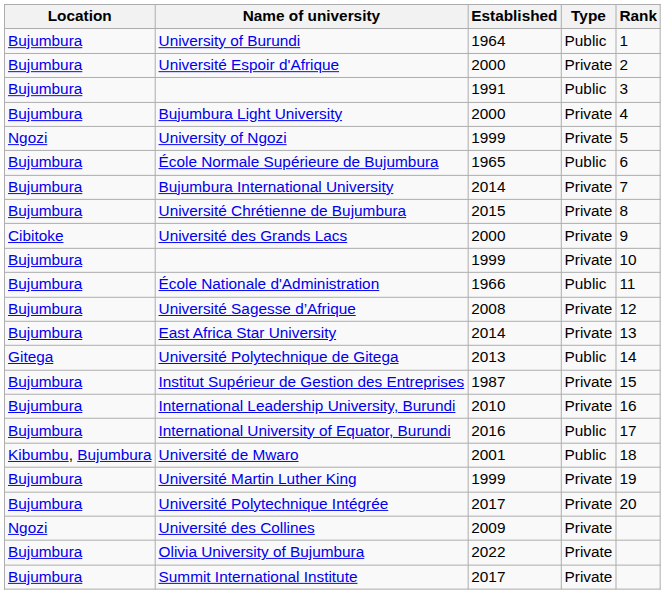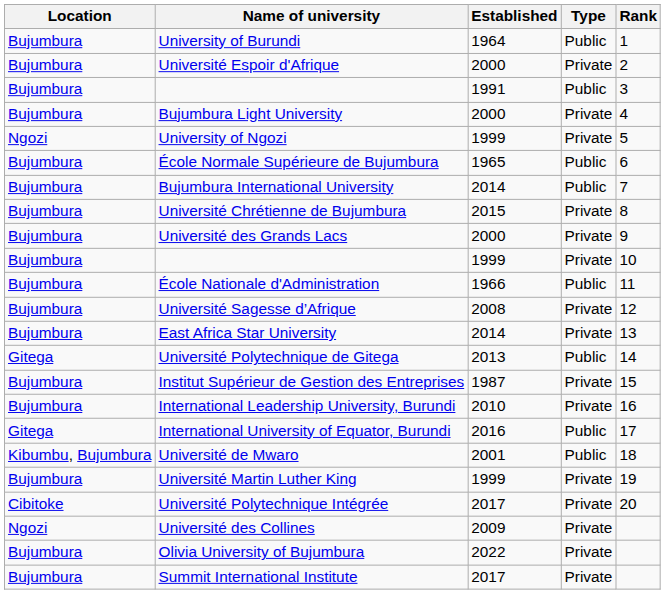 <table class="wikitable sortable">
 <tr>
 <th>Location</th>
 <th>Name of university</th>
 <th>Established</th>
 <th>Type</th>
 <th>Rank</th>
 </tr>
 <tr>
 <td><a href='#'>Bujumbura</a></td>
 <td><a href='#'>University of Burundi</a></td>
 <td>1964</td>
 <td>Public</td>
 <td>1</td>
 </tr>
 <tr>
 <td><a href='#'>Bujumbura</a></td>
 <td><a href='#'>Université Espoir d'Afrique</a></td>
 <td>2000</td>
 <td>Private</td>
 <td>2</td>
 </tr>
 <tr>
 <td><a href='#'>Bujumbura</a></td>
 <td></td>
 <td>1991</td>
 <td>Public</td>
 <td>3</td>
 </tr>
 <tr>
 <td><a href='#'>Bujumbura</a></td>
 <td><a href='#'>Bujumbura Light University</a></td>
 <td>2000</td>
 <td>Private</td>
 <td>4</td>
 </tr>
 <tr>
 <td><a href='#'>Ngozi</a></td>
 <td><a href='#'>University of Ngozi</a></td>
 <td>1999</td>
 <td>Private</td>
 <td>5</td>
 </tr>
 <tr>
 <td><a href='#'>Bujumbura</a></td>
 <td><a href='#'>École Normale Supérieure de Bujumbura</a></td>
 <td>1965</td>
 <td>Public</td>
 <td>6</td>
 </tr>
 <tr>
 <td><a href='#'>Bujumbura</a></td>
 <td><a href='#'>Bujumbura International University</a></td>
 <td>2014</td>
-<td>Private</td>
+<td>Public</td>
 <td>7</td>
 </tr>
 <tr>
 <td><a href='#'>Bujumbura</a></td>
 <td><a href='#'>Université Chrétienne de Bujumbura</a></td>
 <td>2015</td>
 <td>Private</td>
 <td>8</td>
 </tr>
 <tr>
-<td><a href='#'>Cibitoke</a></td>
+<td><a href='#'>Bujumbura</a></td>
 <td><a href='#'>Université des Grands Lacs</a></td>
 <td>2000</td>
 <td>Private</td>
 <td>9</td>
 </tr>
 <tr>
 <td><a href='#'>Bujumbura</a></td>
 <td></td>
 <td>1999</td>
 <td>Private</td>
 <td>10</td>
 </tr>
 <tr>
 <td><a href='#'>Bujumbura</a></td>
 <td><a href='#'>École Nationale d'Administration</a></td>
 <td>1966</td>
 <td>Public</td>
 <td>11</td>
 </tr>
 <tr>
 <td><a href='#'>Bujumbura</a></td>
 <td><a href='#'>Université Sagesse d’Afrique</a></td>
 <td>2008</td>
 <td>Private</td>
 <td>12</td>
 </tr>
 <tr>
 <td><a href='#'>Bujumbura</a></td>
 <td><a href='#'>East Africa Star University</a></td>
 <td>2014</td>
 <td>Private</td>
 <td>13</td>
 </tr>
 <tr>
 <td><a href='#'>Gitega</a></td>
 <td><a href='#'>Université Polytechnique de Gitega</a></td>
 <td>2013</td>
 <td>Public</td>
 <td>14</td>
 </tr>
 <tr>
 <td><a href='#'>Bujumbura</a></td>
 <td><a href='#'>Institut Supérieur de Gestion des Entreprises</a></td>
 <td>1987</td>
 <td>Private</td>
 <td>15</td>
 </tr>
 <tr>
 <td><a href='#'>Bujumbura</a></td>
 <td><a href='#'>International Leadership University, Burundi</a></td>
 <td>2010</td>
 <td>Private</td>
 <td>16</td>
 </tr>
 <tr>
-<td><a href='#'>Bujumbura</a></td>
+<td><a href='#'>Gitega</a></td>
 <td><a href='#'>International University of Equator, Burundi</a></td>
 <td>2016</td>
 <td>Public</td>
 <td>17</td>
 </tr>
 <tr>
 <td><a href='#'>Kibumbu</a>, <a href='#'>Bujumbura</a></td>
 <td><a href='#'>Université de Mwaro</a></td>
 <td>2001</td>
 <td>Public</td>
 <td>18</td>
 </tr>
 <tr>
 <td><a href='#'>Bujumbura</a></td>
 <td><a href='#'>Université Martin Luther King</a></td>
 <td>1999</td>
 <td>Private</td>
 <td>19</td>
 </tr>
 <tr>
-<td><a href='#'>Bujumbura</a></td>
+<td><a href='#'>Cibitoke</a></td>
 <td><a href='#'>Université Polytechnique Intégrée</a></td>
 <td>2017</td>
 <td>Private</td>
 <td>20</td>
 </tr>
 <tr>
 <td><a href='#'>Ngozi</a></td>
 <td><a href='#'>Université des Collines</a></td>
 <td>2009</td>
 <td>Private</td>
 <td></td>
 </tr>
 <tr>
 <td><a href='#'>Bujumbura</a></td>
 <td><a href='#'>Olivia University of Bujumbura</a></td>
 <td>2022</td>
 <td>Private</td>
 <td></td>
 </tr>
 <tr>
 <td><a href='#'>Bujumbura</a></td>
 <td><a href='#'>Summit International Institute</a></td>
 <td>2017</td>
 <td>Private</td>
 <td></td>
 </tr>
 </table>
